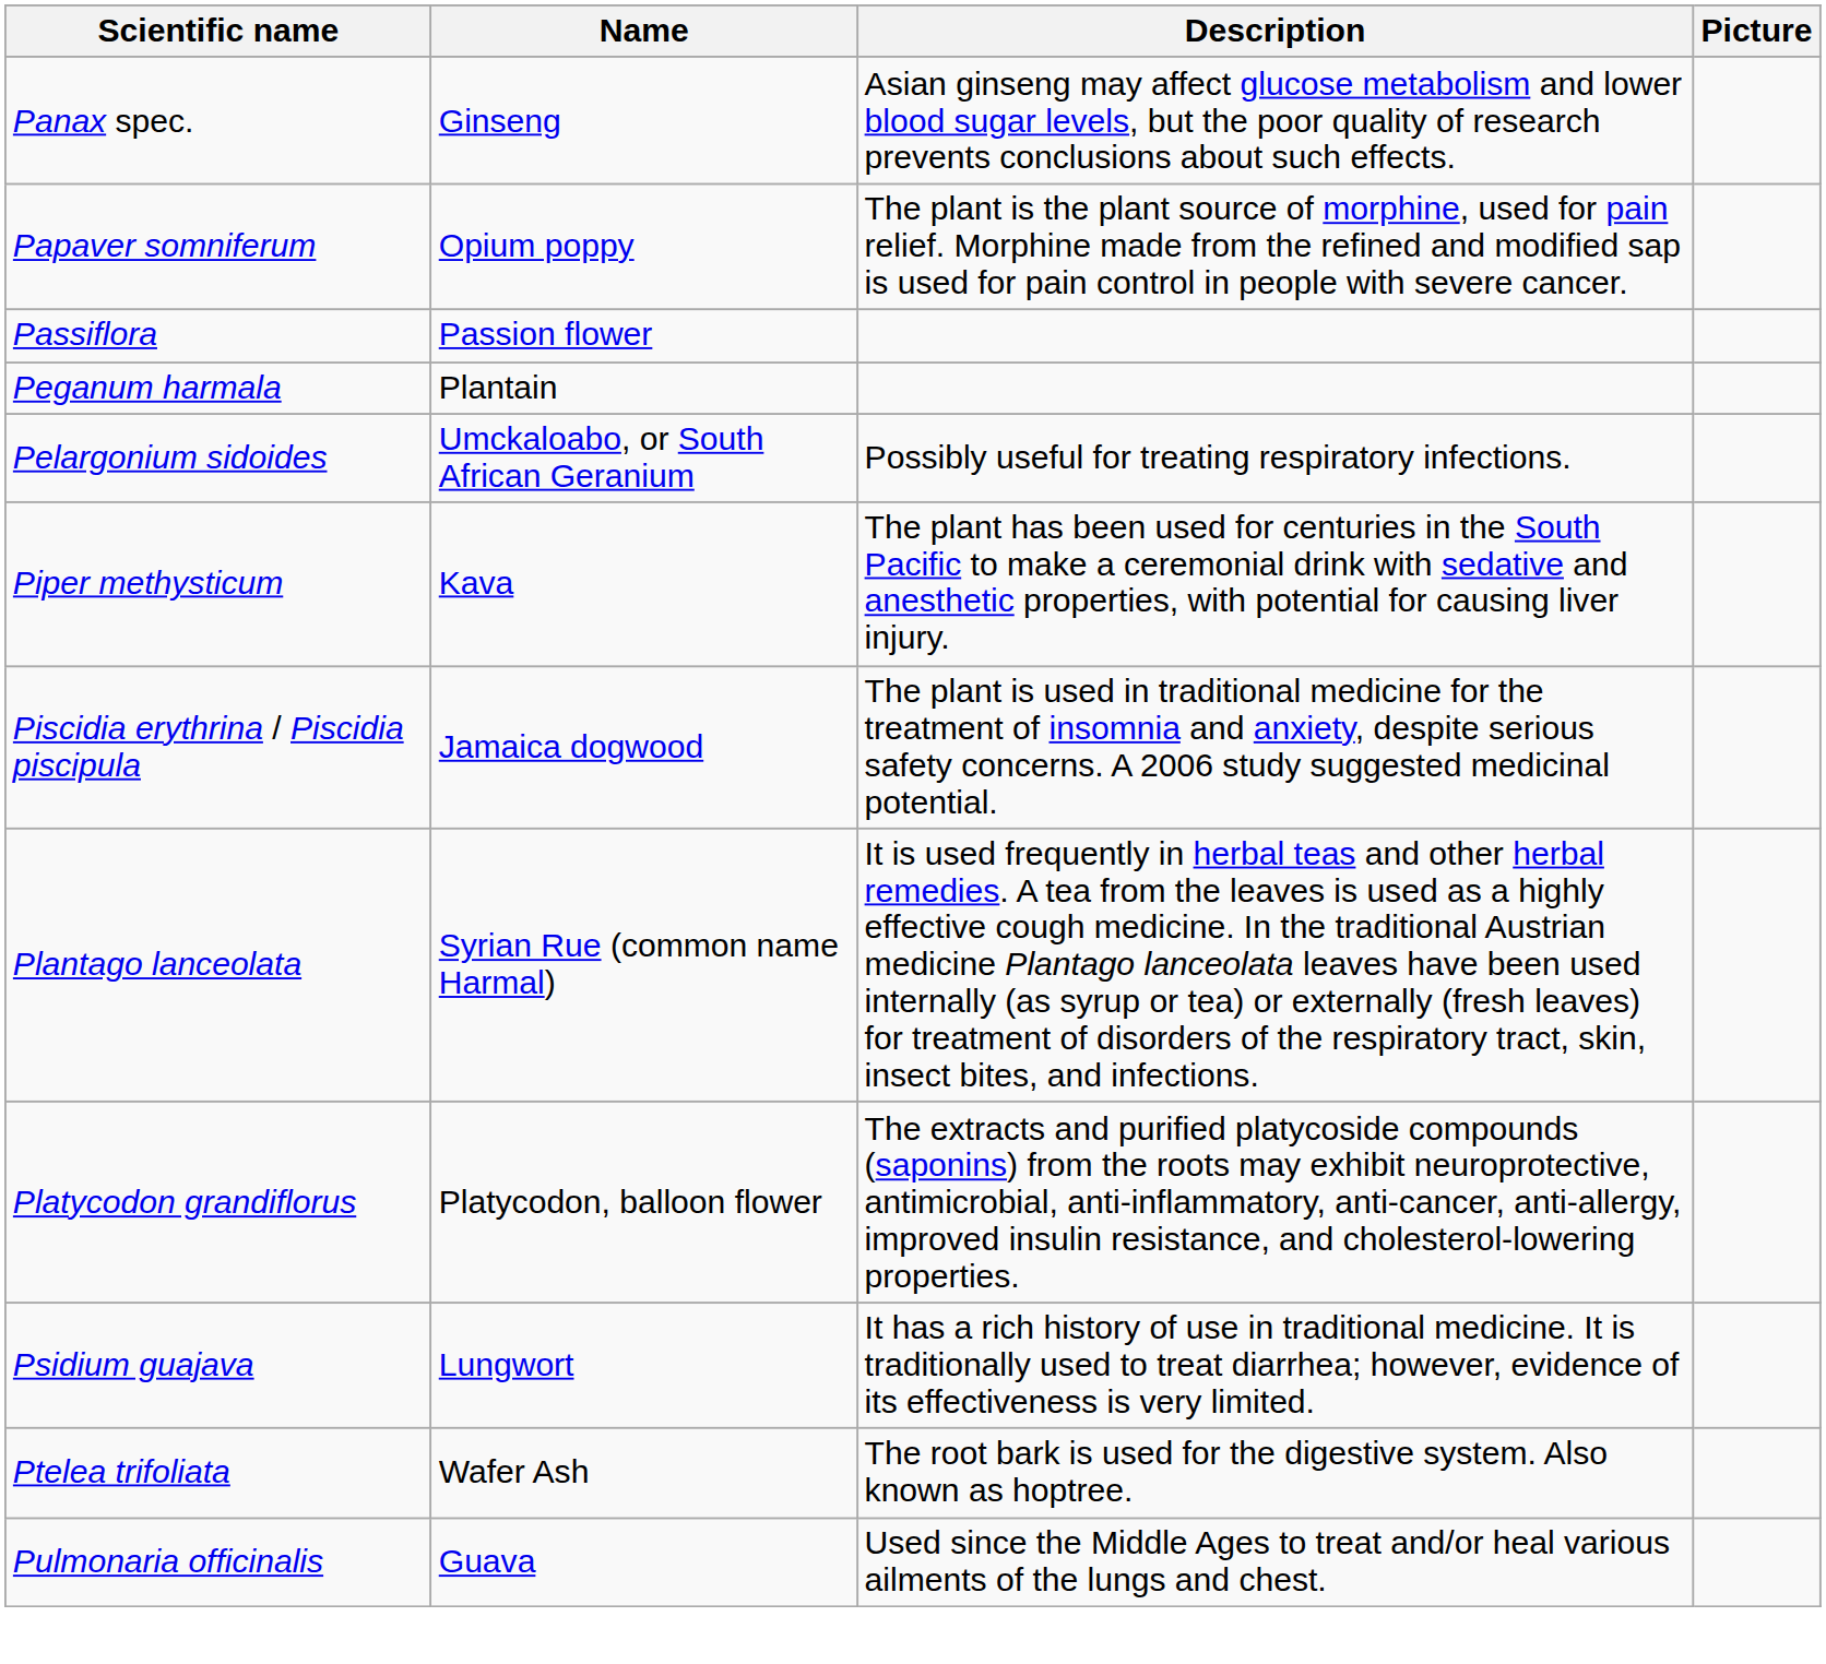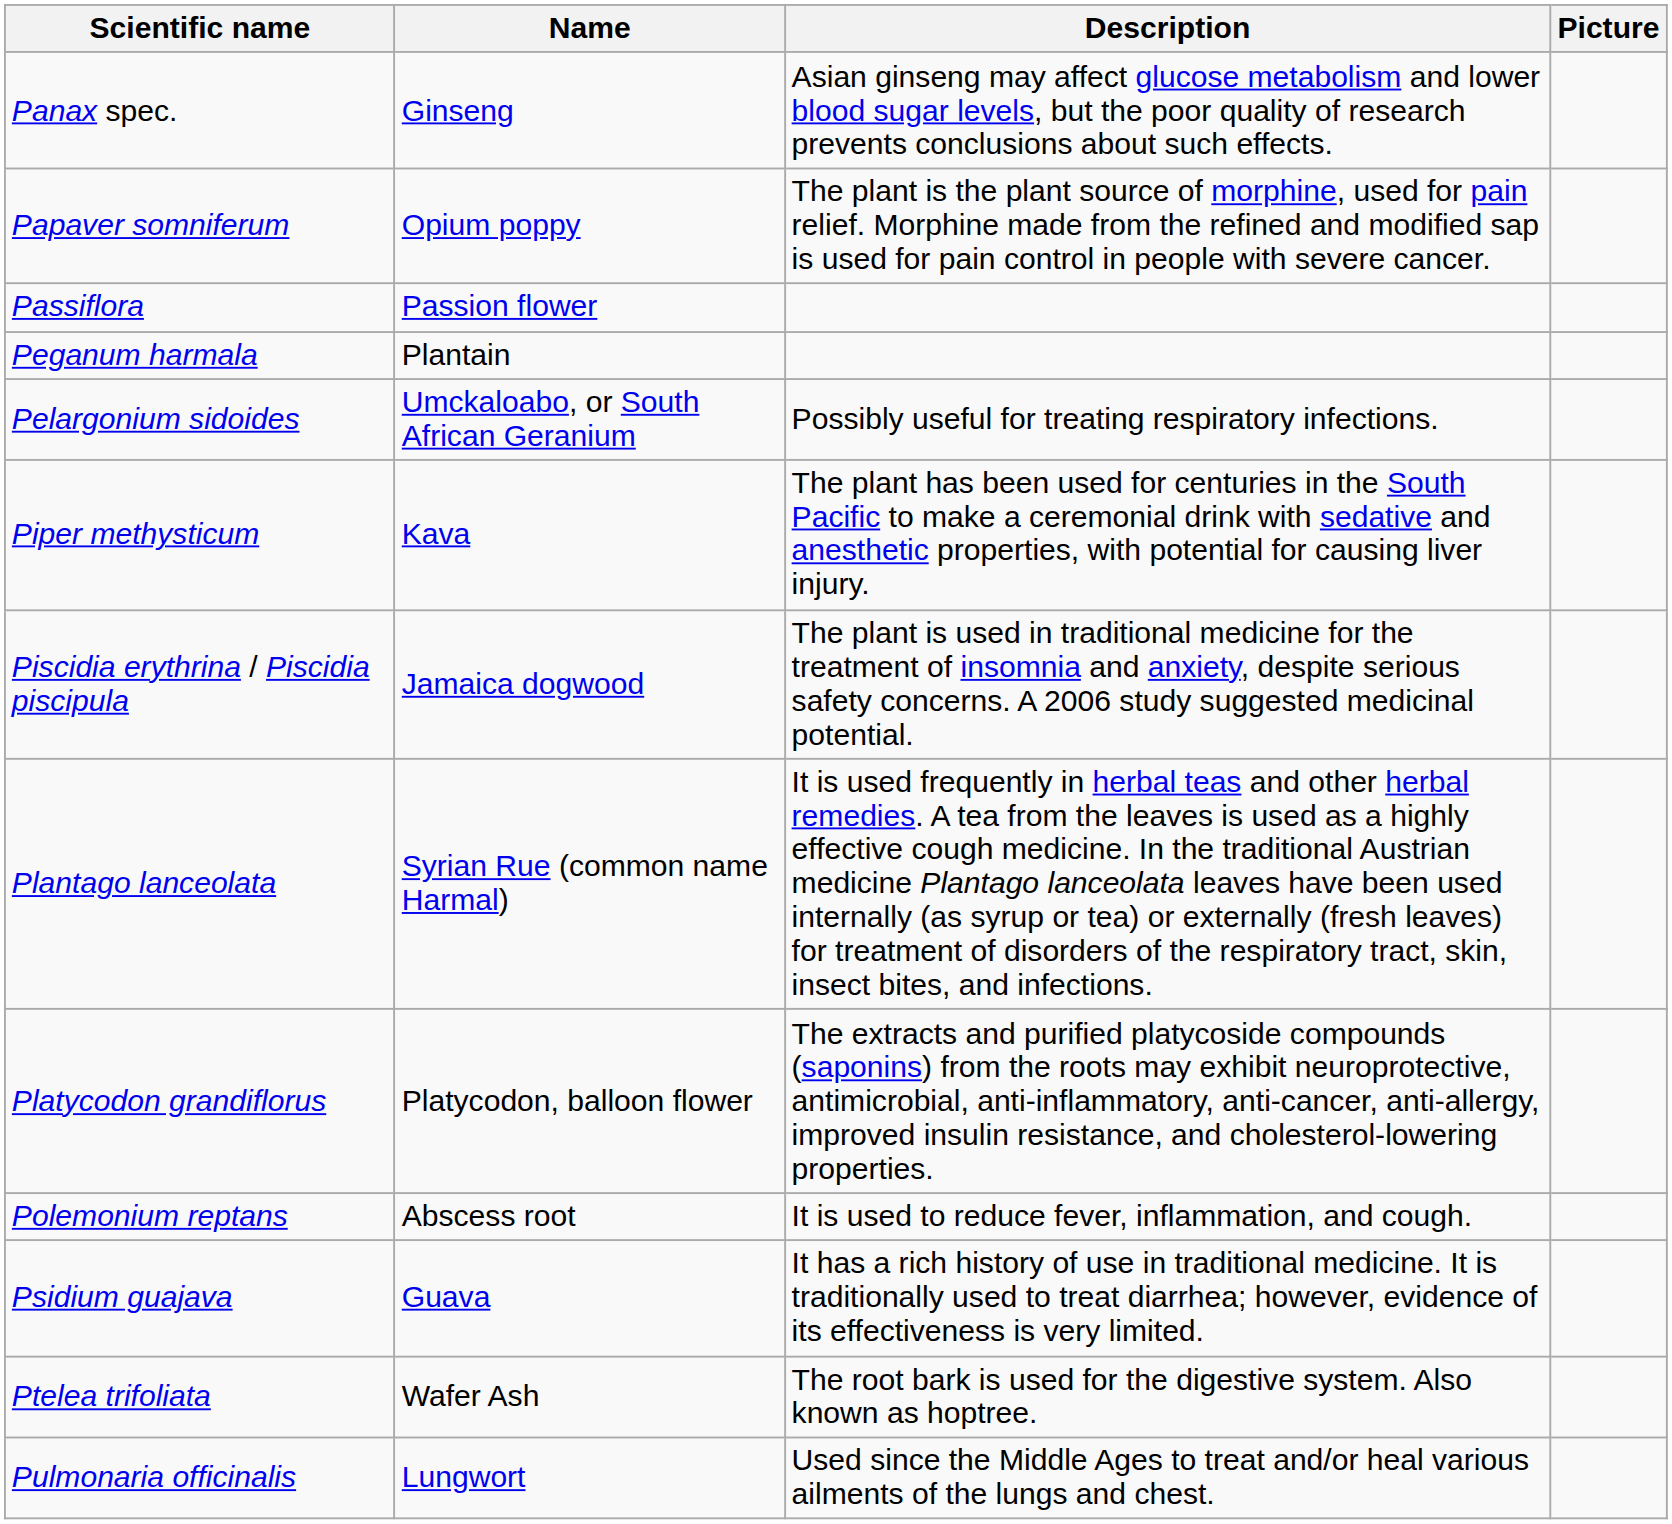 <table class="wikitable sortable">
 <tr>
 <th width=200px>Scientific name</th>
 <th width=200px>Name</th>
 <th width=400px>Description</th>
 <th>Picture</th>
 </tr>
 <tr>
 <td><em><a href='#'>Panax</a></em> spec.</td>
 <td><a href='#'>Ginseng</a></td>
 <td>Asian ginseng may affect <a href='#'>glucose metabolism</a> and lower <a href='#'>blood sugar levels</a>, but the poor quality of research prevents conclusions about such effects.</td>
 <td></td>
 </tr>
 <tr>
 <td><em><a href='#'>Papaver somniferum</a></em></td>
 <td><a href='#'>Opium poppy</a></td>
 <td>The plant is the plant source of <a href='#'>morphine</a>, used for <a href='#'>pain</a> relief. Morphine made from the refined and modified sap is used for pain control in people with severe cancer.</td>
 <td></td>
 </tr>
 <tr>
 <td><em><a href='#'>Passiflora</a></em></td>
 <td><a href='#'>Passion flower</a></td>
 <td><br></td>
 <td></td>
 </tr>
 <tr>
 <td><em><a href='#'>Peganum harmala</a></em></td>
 <td>Plantain</td>
 <td></td>
 <td></td>
 </tr>
 <tr>
 <td><em><a href='#'>Pelargonium sidoides</a></em></td>
 <td><a href='#'>Umckaloabo</a>, or <a href='#'>South African Geranium</a></td>
 <td>Possibly useful for treating respiratory infections.</td>
 <td></td>
 </tr>
 <tr>
 <td><em><a href='#'>Piper methysticum</a></em></td>
 <td><a href='#'>Kava</a></td>
 <td>The plant has been used for centuries in the <a href='#'>South Pacific</a> to make a ceremonial drink with <a href='#'>sedative</a> and <a href='#'>anesthetic</a> properties, with potential for causing liver injury.</td>
 <td></td>
 </tr>
 <tr>
 <td><em><a href='#'>Piscidia erythrina</a></em> / <em><a href='#'>Piscidia piscipula</a></em></td>
 <td><a href='#'>Jamaica dogwood</a></td>
 <td>The plant is used in traditional medicine for the treatment of <a href='#'>insomnia</a> and <a href='#'>anxiety</a>, despite serious safety concerns. A 2006 study suggested medicinal potential.</td>
 <td></td>
 </tr>
 <tr>
 <td><em><a href='#'>Plantago lanceolata</a></em></td>
 <td><a href='#'>Syrian Rue</a> (common name <a href='#'>Harmal</a>)</td>
 <td>It is used frequently in <a href='#'>herbal teas</a> and other <a href='#'>herbal remedies</a>. A tea from the leaves is used as a highly effective cough medicine. In the traditional Austrian medicine <em>Plantago lanceolata</em> leaves have been used internally (as syrup or tea) or externally (fresh leaves) for treatment of disorders of the respiratory tract, skin, insect bites, and infections.</td>
 <td></td>
 </tr>
 <tr>
 <td><em><a href='#'>Platycodon grandiflorus</a></em></td>
 <td>Platycodon, balloon flower</td>
 <td>The extracts and purified platycoside compounds (<a href='#'>saponins</a>) from the roots may exhibit neuroprotective, antimicrobial, anti-inflammatory, anti-cancer, anti-allergy, improved insulin resistance, and cholesterol-lowering properties.</td>
 <td></td>
 </tr>
 <tr>
+<td><em><a href='#'>Polemonium reptans</a></em></td>
+<td>Abscess root</td>
+<td>It is used to reduce fever, inflammation, and cough.</td>
+<td></td>
+</tr>
+<tr>
 <td><em><a href='#'>Psidium guajava</a></em></td>
-<td><a href='#'>Lungwort</a></td>
+<td><a href='#'>Guava</a></td>
 <td>It has a rich history of use in traditional medicine. It is traditionally used to treat diarrhea; however, evidence of its effectiveness is very limited.</td>
 <td></td>
 </tr>
 <tr>
 <td><em><a href='#'>Ptelea trifoliata</a></em></td>
 <td>Wafer Ash</td>
 <td>The root bark is used for the digestive system. Also known as hoptree.</td>
 <td></td>
 </tr>
 <tr>
 <td><em><a href='#'>Pulmonaria officinalis</a></em></td>
-<td><a href='#'>Guava</a></td>
+<td><a href='#'>Lungwort</a></td>
 <td>Used since the Middle Ages to treat and/or heal various ailments of the lungs and chest.</td>
 <td></td>
 </tr>
 </table>
